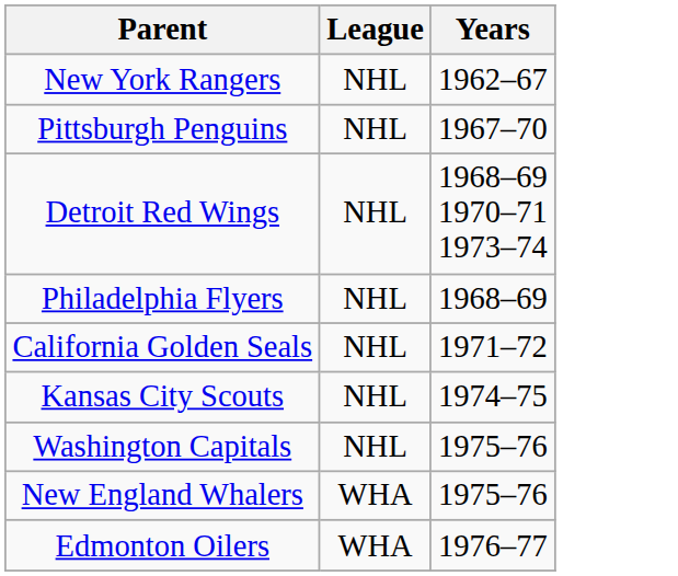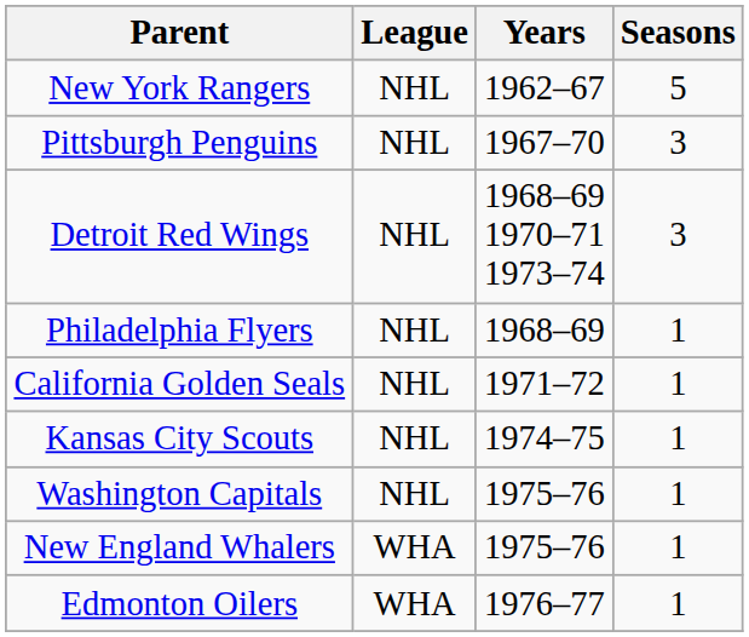 <table class="wikitable">
 <tr>
 <th>Parent</th>
 <th>League</th>
 <th>Years</th>
+<th>Seasons</th>
 </tr>
 <tr align="center">
 <td><a href='#'>New York Rangers</a></td>
 <td>NHL</td>
 <td>1962–67</td>
+<td>5</td>
 </tr>
 <tr align="center">
 <td><a href='#'>Pittsburgh Penguins</a></td>
 <td>NHL</td>
 <td>1967–70</td>
+<td>3</td>
 </tr>
 <tr align="center">
 <td><a href='#'>Detroit Red Wings</a></td>
 <td>NHL</td>
 <td>1968–69<br>1970–71<br>1973–74</td>
+<td>3</td>
 </tr>
 <tr align="center">
 <td><a href='#'>Philadelphia Flyers</a></td>
 <td>NHL</td>
 <td>1968–69</td>
+<td>1</td>
 </tr>
 <tr align="center">
 <td><a href='#'>California Golden Seals</a></td>
 <td>NHL</td>
 <td>1971–72</td>
+<td>1</td>
 </tr>
 <tr align="center">
 <td><a href='#'>Kansas City Scouts</a></td>
 <td>NHL</td>
 <td>1974–75</td>
+<td>1</td>
 </tr>
 <tr align="center">
 <td><a href='#'>Washington Capitals</a></td>
 <td>NHL</td>
 <td>1975–76</td>
+<td>1</td>
 </tr>
 <tr align="center">
 <td><a href='#'>New England Whalers</a></td>
 <td>WHA</td>
 <td>1975–76</td>
+<td>1</td>
 </tr>
 <tr align="center">
 <td><a href='#'>Edmonton Oilers</a></td>
 <td>WHA</td>
 <td>1976–77</td>
+<td>1</td>
 </tr>
 </table>
